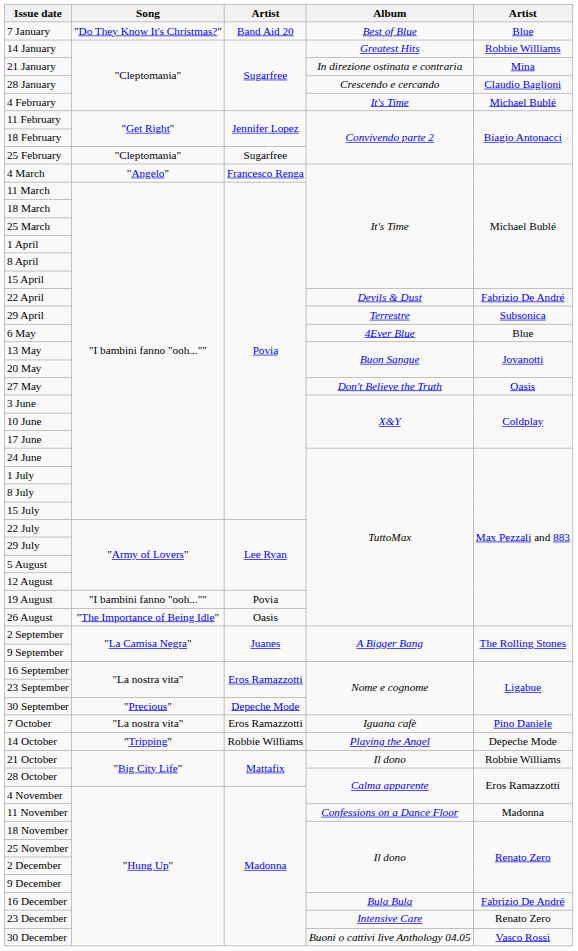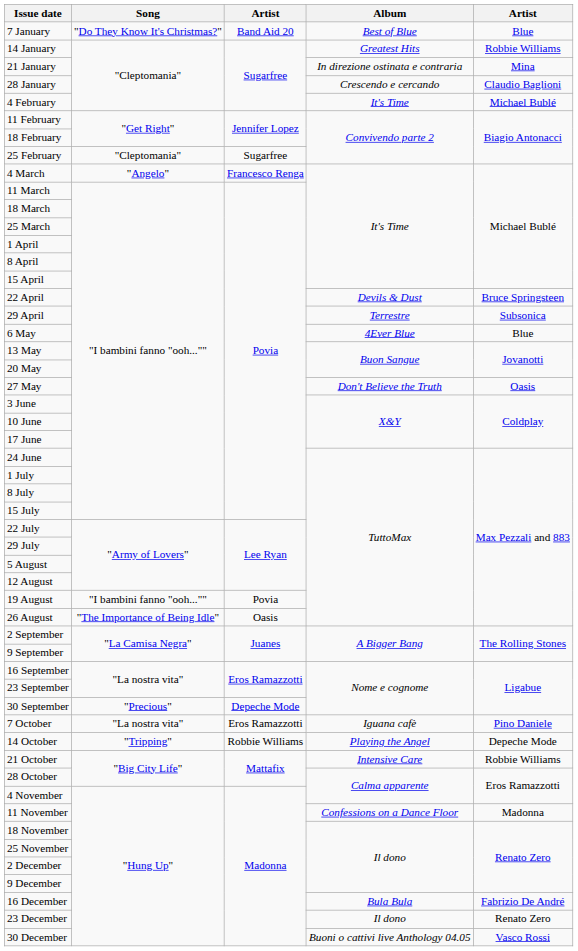 <table class="wikitable">
 <tr>
 <th align="center">Issue date</th>
 <th align="center">Song</th>
 <th align="center">Artist</th>
 <th align="center">Album</th>
 <th align="center">Artist</th>
 </tr>
 <tr>
 <td align="left">7 January</td>
 <td align="center">"<a href='#'>Do They Know It's Christmas?</a>"</td>
 <td align="center"><a href='#'>Band Aid 20</a></td>
 <td align="center"><em><a href='#'>Best of Blue</a></em></td>
 <td align="center"><a href='#'>Blue</a></td>
 </tr>
 <tr>
 <td align="left">14 January</td>
 <td align="center" rowspan="4">"Cleptomania"</td>
 <td align="center" rowspan="4"><a href='#'>Sugarfree</a></td>
 <td align="center"><em><a href='#'>Greatest Hits</a></em></td>
 <td align="center"><a href='#'>Robbie Williams</a></td>
 </tr>
 <tr>
 <td align="left">21 January</td>
 <td align="center"><em>In direzione ostinata e contraria</em></td>
 <td align="center"><a href='#'>Mina</a></td>
 </tr>
 <tr>
 <td align="left">28 January</td>
 <td align="center"><em>Crescendo e cercando</em></td>
 <td align="center"><a href='#'>Claudio Baglioni</a></td>
 </tr>
 <tr>
 <td align="left">4 February</td>
 <td align="center"><em><a href='#'>It's Time</a></em></td>
 <td align="center"><a href='#'>Michael Bublé</a></td>
 </tr>
 <tr>
 <td align="left">11 February</td>
 <td align="center" rowspan="2">"<a href='#'>Get Right</a>"</td>
 <td align="center" rowspan="2"><a href='#'>Jennifer Lopez</a></td>
 <td align="center" rowspan="3"><em><a href='#'>Convivendo parte 2</a></em></td>
 <td align="center" rowspan="3"><a href='#'>Biagio Antonacci</a></td>
 </tr>
 <tr>
 <td align="left">18 February</td>
 </tr>
 <tr>
 <td align="left">25 February</td>
 <td align="center">"Cleptomania"</td>
 <td align="center">Sugarfree</td>
 </tr>
 <tr>
 <td align="left">4 March</td>
 <td align="center">"<a href='#'>Angelo</a>"</td>
 <td align="center"><a href='#'>Francesco Renga</a></td>
 <td align="center" rowspan="7"><em>It's Time</em></td>
 <td align="center" rowspan="7">Michael Bublé</td>
 </tr>
 <tr>
 <td align="left">11 March</td>
 <td align="center" rowspan="19">"I bambini fanno "ooh...""</td>
 <td align="center" rowspan="19"><a href='#'>Povia</a></td>
 </tr>
 <tr>
 <td align="left">18 March</td>
 </tr>
 <tr>
 <td align="left">25 March</td>
 </tr>
 <tr>
 <td align="left">1 April</td>
 </tr>
 <tr>
 <td align="left">8 April</td>
 </tr>
 <tr>
 <td align="left">15 April</td>
 </tr>
 <tr>
 <td align="left">22 April</td>
 <td align="center"><em><a href='#'>Devils & Dust</a></em></td>
-<td align="center"><a href='#'>Fabrizio De André</a></td>
+<td align="center"><a href='#'>Bruce Springsteen</a></td>
 </tr>
 <tr>
 <td align="left">29 April</td>
 <td align="center"><em><a href='#'>Terrestre</a></em></td>
 <td align="center"><a href='#'>Subsonica</a></td>
 </tr>
 <tr>
 <td align="left">6 May</td>
 <td align="center"><em><a href='#'>4Ever Blue</a></em></td>
 <td align="center">Blue</td>
 </tr>
 <tr>
 <td align="left">13 May</td>
 <td align="center" rowspan="2"><em><a href='#'>Buon Sangue</a></em></td>
 <td align="center" rowspan="2"><a href='#'>Jovanotti</a></td>
 </tr>
 <tr>
 <td align="left">20 May</td>
 </tr>
 <tr>
 <td align="left">27 May</td>
 <td align="center"><em><a href='#'>Don't Believe the Truth</a></em></td>
 <td align="center"><a href='#'>Oasis</a></td>
 </tr>
 <tr>
 <td align="left">3 June</td>
 <td align="center" rowspan="3"><em><a href='#'>X&Y</a></em></td>
 <td align="center" rowspan="3"><a href='#'>Coldplay</a></td>
 </tr>
 <tr>
 <td align="left">10 June</td>
 </tr>
 <tr>
 <td align="left">17 June</td>
 </tr>
 <tr>
 <td align="left">24 June</td>
 <td align="center" rowspan="10"><em>TuttoMax</em></td>
 <td align="center" rowspan="10"><a href='#'>Max Pezzali</a> and <a href='#'>883</a></td>
 </tr>
 <tr>
 <td align="left">1 July</td>
 </tr>
 <tr>
 <td align="left">8 July</td>
 </tr>
 <tr>
 <td align="left">15 July</td>
 </tr>
 <tr>
 <td align="left">22 July</td>
 <td align="center" rowspan="4">"<a href='#'>Army of Lovers</a>"</td>
 <td align="center" rowspan="4"><a href='#'>Lee Ryan</a></td>
 </tr>
 <tr>
 <td align="left">29 July</td>
 </tr>
 <tr>
 <td align="left">5 August</td>
 </tr>
 <tr>
 <td align="left">12 August</td>
 </tr>
 <tr>
 <td align="left">19 August</td>
 <td align="center">"I bambini fanno "ooh...""</td>
 <td align="center">Povia</td>
 </tr>
 <tr>
 <td align="left">26 August</td>
 <td align="center">"<a href='#'>The Importance of Being Idle</a>"</td>
 <td align="center">Oasis</td>
 </tr>
 <tr>
 <td align="left">2 September</td>
 <td align="center" rowspan="2">"<a href='#'>La Camisa Negra</a>"</td>
 <td align="center" rowspan="2"><a href='#'>Juanes</a></td>
 <td align="center" rowspan="2"><em><a href='#'>A Bigger Bang</a></em></td>
 <td align="center" rowspan="2"><a href='#'>The Rolling Stones</a></td>
 </tr>
 <tr>
 <td align="left">9 September</td>
 </tr>
 <tr>
 <td align="left">16 September</td>
 <td align="center" rowspan="2">"La nostra vita"</td>
 <td align="center" rowspan="2"><a href='#'>Eros Ramazzotti</a></td>
 <td align="center" rowspan="3"><em>Nome e cognome</em></td>
 <td align="center" rowspan="3"><a href='#'>Ligabue</a></td>
 </tr>
 <tr>
 <td align="left">23 September</td>
 </tr>
 <tr>
 <td align="left">30 September</td>
 <td align="center">"<a href='#'>Precious</a>"</td>
 <td align="center"><a href='#'>Depeche Mode</a></td>
 </tr>
 <tr>
 <td align="left">7 October</td>
 <td align="center">"La nostra vita"</td>
 <td align="center">Eros Ramazzotti</td>
 <td align="center"><em>Iguana cafè</em></td>
 <td align="center"><a href='#'>Pino Daniele</a></td>
 </tr>
 <tr>
 <td align="left">14 October</td>
 <td align="center">"<a href='#'>Tripping</a>"</td>
 <td align="center">Robbie Williams</td>
 <td align="center"><em><a href='#'>Playing the Angel</a></em></td>
 <td align="center">Depeche Mode</td>
 </tr>
 <tr>
 <td align="left">21 October</td>
 <td align="center" rowspan="2">"<a href='#'>Big City Life</a>"</td>
 <td align="center" rowspan="2"><a href='#'>Mattafix</a></td>
-<td align="center"><em>Il dono</em></td>
+<td align="center"><em><a href='#'>Intensive Care</a></em></td>
 <td align="center">Robbie Williams</td>
 </tr>
 <tr>
 <td align="left">28 October</td>
 <td align="center" rowspan="2"><em><a href='#'>Calma apparente</a></em></td>
 <td align="center" rowspan="2">Eros Ramazzotti</td>
 </tr>
 <tr>
 <td align="left">4 November</td>
 <td align="center" rowspan="9">"<a href='#'>Hung Up</a>"</td>
 <td align="center" rowspan="9"><a href='#'>Madonna</a></td>
 </tr>
 <tr>
 <td align="left">11 November</td>
 <td align="center"><em><a href='#'>Confessions on a Dance Floor</a></em></td>
 <td align="center">Madonna</td>
 </tr>
 <tr>
 <td align="left">18 November</td>
 <td align="center" rowspan="4"><em>Il dono</em></td>
 <td align="center" rowspan="4"><a href='#'>Renato Zero</a></td>
 </tr>
 <tr>
 <td align="left">25 November</td>
 </tr>
 <tr>
 <td align="left">2 December</td>
 </tr>
 <tr>
 <td align="left">9 December</td>
 </tr>
 <tr>
 <td align="left">16 December</td>
 <td align="center"><em><a href='#'>Bula Bula</a></em></td>
 <td align="center"><a href='#'>Fabrizio De André</a></td>
 </tr>
 <tr>
 <td align="left">23 December</td>
-<td align="center"><em><a href='#'>Intensive Care</a></em></td>
+<td align="center"><em>Il dono</em></td>
 <td align="center">Renato Zero</td>
 </tr>
 <tr>
 <td align="left">30 December</td>
 <td align="center"><em>Buoni o cattivi live Anthology 04.05</em></td>
 <td align="center"><a href='#'>Vasco Rossi</a></td>
 </tr>
 </table>
